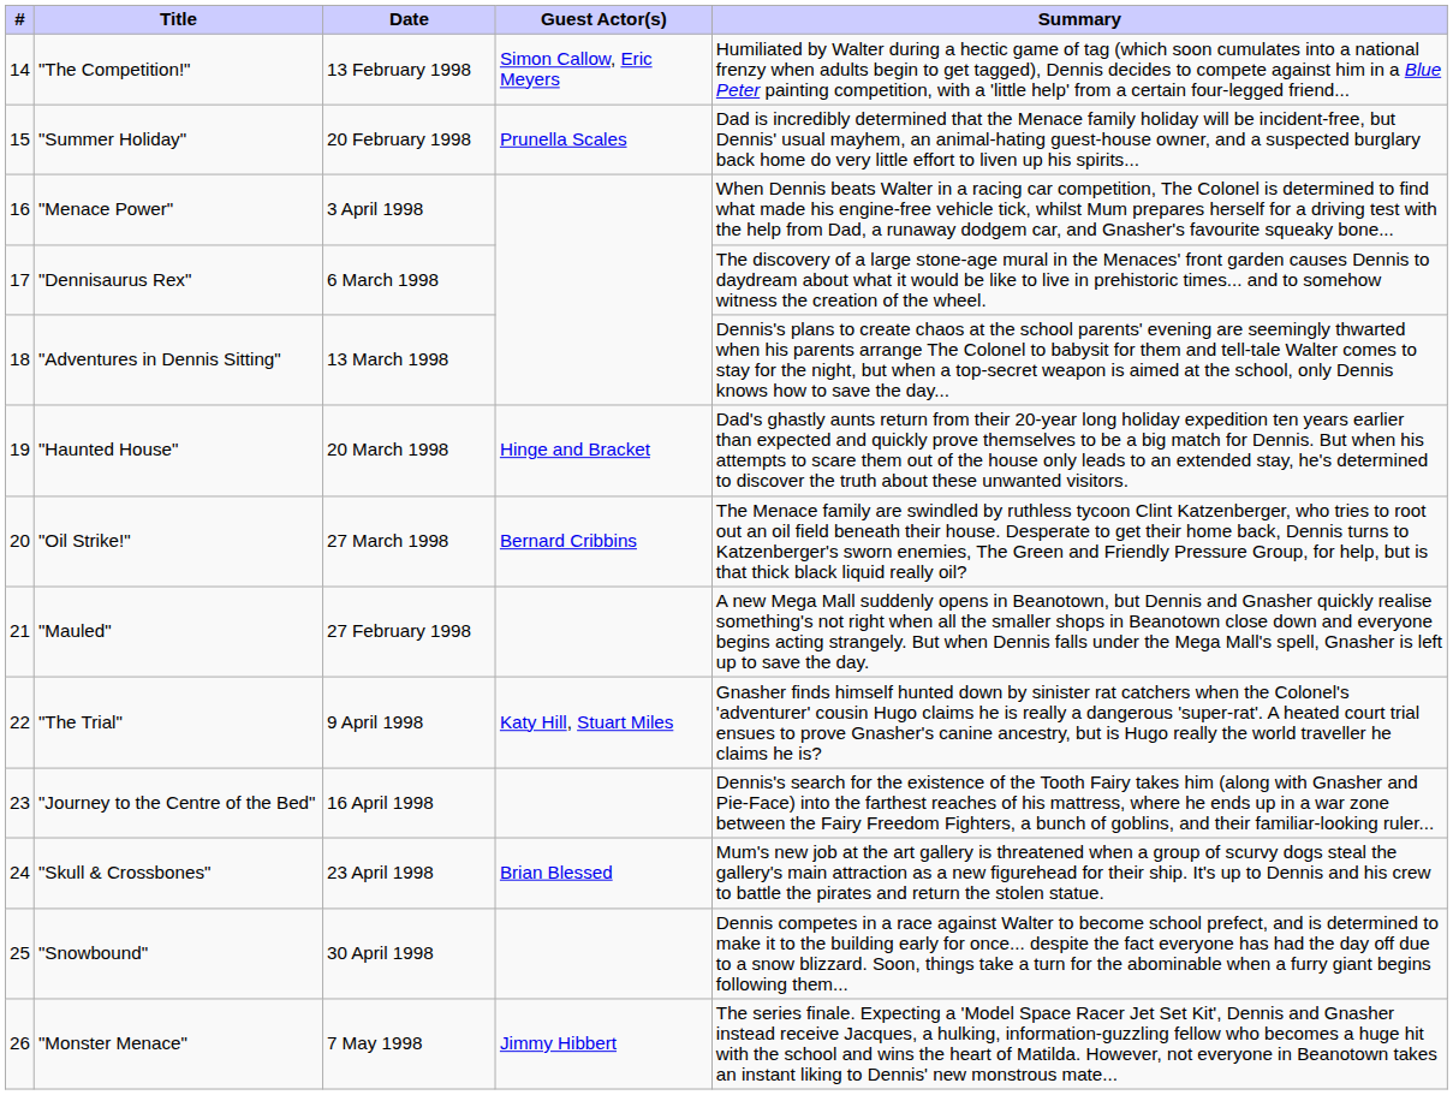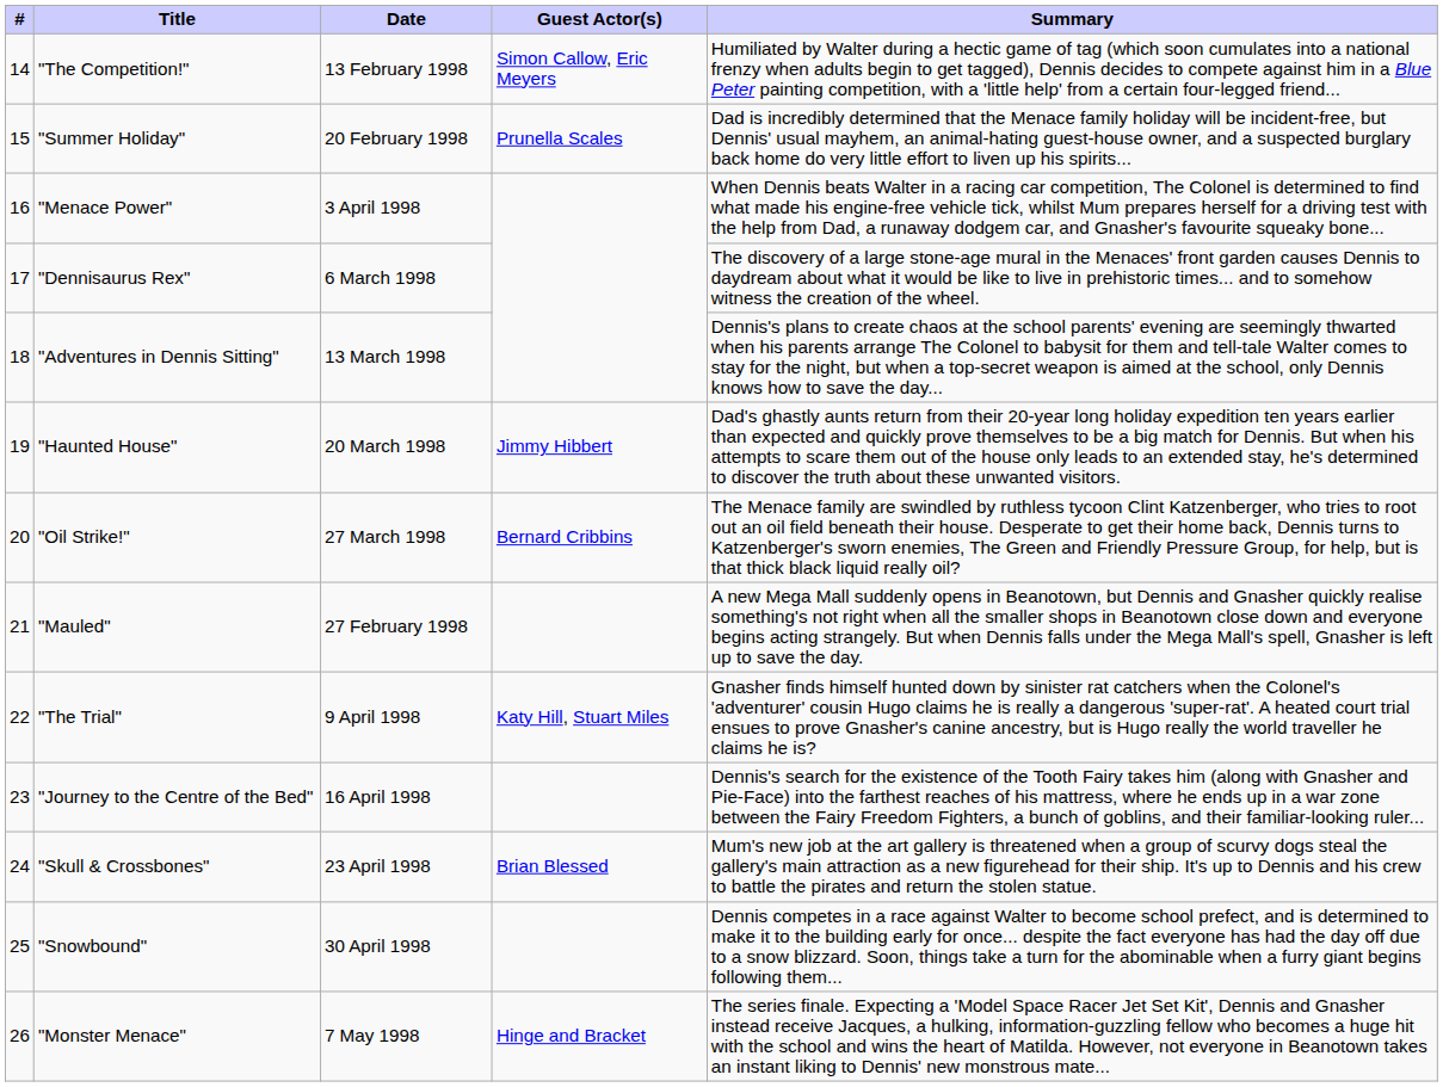 <table class="wikitable" width="100%">
 <tr>
 <th style="background: #CCCCFF" width="2%">#</th>
 <th style="background: #CCCCFF" width="20%">Title</th>
 <th style="background: #CCCCFF" width="12%">Date</th>
 <th style="background: #CCCCFF" width="15%">Guest Actor(s)</th>
 <th style="background: #CCCCFF">Summary</th>
 </tr>
 <tr>
 <td>14</td>
 <td>"The Competition!"</td>
 <td>13 February 1998</td>
 <td><a href='#'>Simon Callow</a>, <a href='#'>Eric Meyers</a></td>
 <td>Humiliated by Walter during a hectic game of tag (which soon cumulates into a national frenzy when adults begin to get tagged), Dennis decides to compete against him in a <em><a href='#'>Blue Peter</a></em> painting competition, with a 'little help' from a certain four-legged friend...</td>
 </tr>
 <tr>
 <td>15</td>
 <td>"Summer Holiday"</td>
 <td>20 February 1998</td>
 <td><a href='#'>Prunella Scales</a></td>
 <td>Dad is incredibly determined that the Menace family holiday will be incident-free, but Dennis' usual mayhem, an animal-hating guest-house owner, and a suspected burglary back home do very little effort to liven up his spirits...</td>
 </tr>
 <tr>
 <td>16</td>
 <td>"Menace Power"</td>
 <td>3 April 1998</td>
 <td rowspan="3"></td>
 <td>When Dennis beats Walter in a racing car competition, The Colonel is determined to find what made his engine-free vehicle tick, whilst Mum prepares herself for a driving test with the help from Dad, a runaway dodgem car, and Gnasher's favourite squeaky bone...</td>
 </tr>
 <tr>
 <td>17</td>
 <td>"Dennisaurus Rex"</td>
 <td>6 March 1998</td>
 <td>The discovery of a large stone-age mural in the Menaces' front garden causes Dennis to daydream about what it would be like to live in prehistoric times... and to somehow witness the creation of the wheel.</td>
 </tr>
 <tr>
 <td>18</td>
 <td>"Adventures in Dennis Sitting"</td>
 <td>13 March 1998</td>
 <td>Dennis's plans to create chaos at the school parents' evening are seemingly thwarted when his parents arrange The Colonel to babysit for them and tell-tale Walter comes to stay for the night, but when a top-secret weapon is aimed at the school, only Dennis knows how to save the day...</td>
 </tr>
 <tr>
 <td>19</td>
 <td>"Haunted House"</td>
 <td>20 March 1998</td>
-<td><a href='#'>Hinge and Bracket</a></td>
+<td><a href='#'>Jimmy Hibbert</a></td>
 <td>Dad's ghastly aunts return from their 20-year long holiday expedition ten years earlier than expected and quickly prove themselves to be a big match for Dennis. But when his attempts to scare them out of the house only leads to an extended stay, he's determined to discover the truth about these unwanted visitors.</td>
 </tr>
 <tr>
 <td>20</td>
 <td>"Oil Strike!"</td>
 <td>27 March 1998</td>
 <td><a href='#'>Bernard Cribbins</a></td>
 <td>The Menace family are swindled by ruthless tycoon Clint Katzenberger, who tries to root out an oil field beneath their house. Desperate to get their home back, Dennis turns to Katzenberger's sworn enemies, The Green and Friendly Pressure Group, for help, but is that thick black liquid really oil?</td>
 </tr>
 <tr>
 <td>21</td>
 <td>"Mauled"</td>
 <td>27 February 1998</td>
 <td></td>
 <td>A new Mega Mall suddenly opens in Beanotown, but Dennis and Gnasher quickly realise something's not right when all the smaller shops in Beanotown close down and everyone begins acting strangely. But when Dennis falls under the Mega Mall's spell, Gnasher is left up to save the day.</td>
 </tr>
 <tr>
 <td>22</td>
 <td>"The Trial"</td>
 <td>9 April 1998</td>
 <td><a href='#'>Katy Hill</a>, <a href='#'>Stuart Miles</a></td>
 <td>Gnasher finds himself hunted down by sinister rat catchers when the Colonel's 'adventurer' cousin Hugo claims he is really a dangerous 'super-rat'. A heated court trial ensues to prove Gnasher's canine ancestry, but is Hugo really the world traveller he claims he is?</td>
 </tr>
 <tr>
 <td>23</td>
 <td>"Journey to the Centre of the Bed"</td>
 <td>16 April 1998</td>
 <td></td>
 <td>Dennis's search for the existence of the Tooth Fairy takes him (along with Gnasher and Pie-Face) into the farthest reaches of his mattress, where he ends up in a war zone between the Fairy Freedom Fighters, a bunch of goblins, and their familiar-looking ruler...</td>
 </tr>
 <tr>
 <td>24</td>
 <td>"Skull & Crossbones"</td>
 <td>23 April 1998</td>
 <td><a href='#'>Brian Blessed</a></td>
 <td>Mum's new job at the art gallery is threatened when a group of scurvy dogs steal the gallery's main attraction as a new figurehead for their ship. It's up to Dennis and his crew to battle the pirates and return the stolen statue.</td>
 </tr>
 <tr>
 <td>25</td>
 <td>"Snowbound"</td>
 <td>30 April 1998</td>
 <td></td>
 <td>Dennis competes in a race against Walter to become school prefect, and is determined to make it to the building early for once... despite the fact everyone has had the day off due to a snow blizzard. Soon, things take a turn for the abominable when a furry giant begins following them...</td>
 </tr>
 <tr>
 <td>26</td>
 <td>"Monster Menace"</td>
 <td>7 May 1998</td>
-<td><a href='#'>Jimmy Hibbert</a></td>
+<td><a href='#'>Hinge and Bracket</a></td>
 <td>The series finale. Expecting a 'Model Space Racer Jet Set Kit', Dennis and Gnasher instead receive Jacques, a hulking, information-guzzling fellow who becomes a huge hit with the school and wins the heart of Matilda. However, not everyone in Beanotown takes an instant liking to Dennis' new monstrous mate...</td>
 </tr>
 </table>
